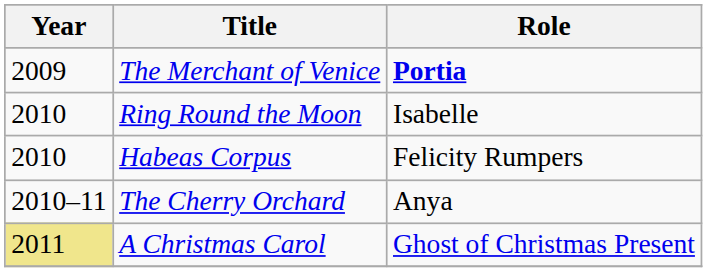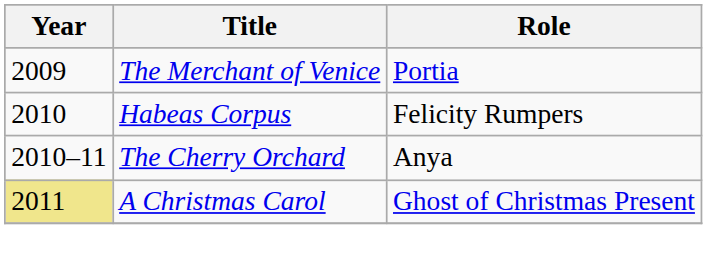 <table class="wikitable">
 <tr>
 <th>Year</th>
 <th>Title</th>
 <th>Role</th>
 </tr>
 <tr>
 <td>2009</td>
 <td><em><a href='#'>The Merchant of Venice</a></em></td>
-<td><strong><a href='#'>Portia</a></strong></td>
-</tr>
-<tr>
-<td>2010</td>
-<td><em><a href='#'>Ring Round the Moon</a></em></td>
-<td>Isabelle</td>
+<td><a href='#'>Portia</a></td>
 </tr>
 <tr>
 <td>2010</td>
 <td><em><a href='#'>Habeas Corpus</a></em></td>
 <td>Felicity Rumpers</td>
 </tr>
 <tr>
 <td>2010–11</td>
 <td><em><a href='#'>The Cherry Orchard</a></em></td>
 <td>Anya</td>
 </tr>
 <tr>
 <td style="background: khaki;">2011</td>
 <td><em><a href='#'>A Christmas Carol</a></em></td>
 <td><a href='#'>Ghost of Christmas Present</a></td>
 </tr>
 <tr>
 </tr>
 </table>
